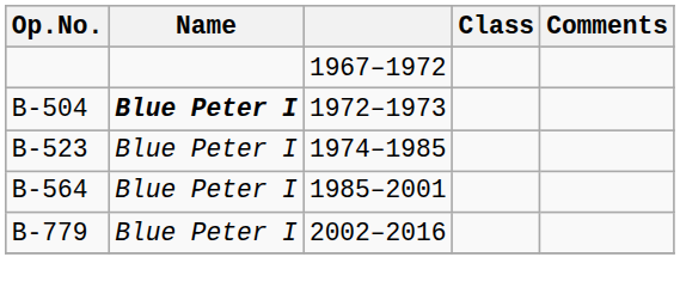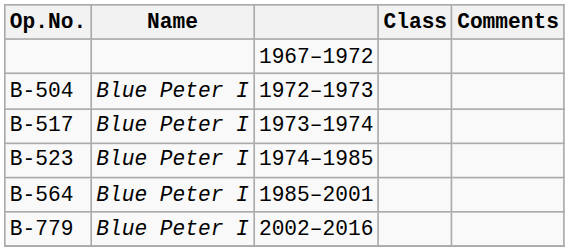 <table class="wikitable">
 <tr>
 <th>Op.No.</th>
 <th>Name</th>
 <th></th>
 <th>Class</th>
 <th>Comments</th>
 </tr>
 <tr>
 <td></td>
 <td></td>
 <td>1967–1972</td>
 <td></td>
 <td></td>
 </tr>
 <tr>
 <td>B-504</td>
-<td><strong><em>Blue Peter I</em></strong></td>
+<td><em>Blue Peter I</em></td>
 <td>1972–1973</td>
+<td></td>
+<td></td>
+</tr>
+<tr>
+<td>B-517</td>
+<td><em>Blue Peter I</em></td>
+<td>1973–1974</td>
 <td></td>
 <td></td>
 </tr>
 <tr>
 <td>B-523</td>
 <td><em>Blue Peter I</em></td>
 <td>1974–1985</td>
 <td></td>
 <td></td>
 </tr>
 <tr>
 <td>B-564</td>
 <td><em>Blue Peter I</em></td>
 <td>1985–2001</td>
 <td></td>
 <td></td>
 </tr>
 <tr>
 <td>B-779</td>
 <td><em>Blue Peter I</em></td>
 <td>2002–2016</td>
 <td></td>
 <td></td>
 </tr>
 <tr>
 </tr>
 </table>
